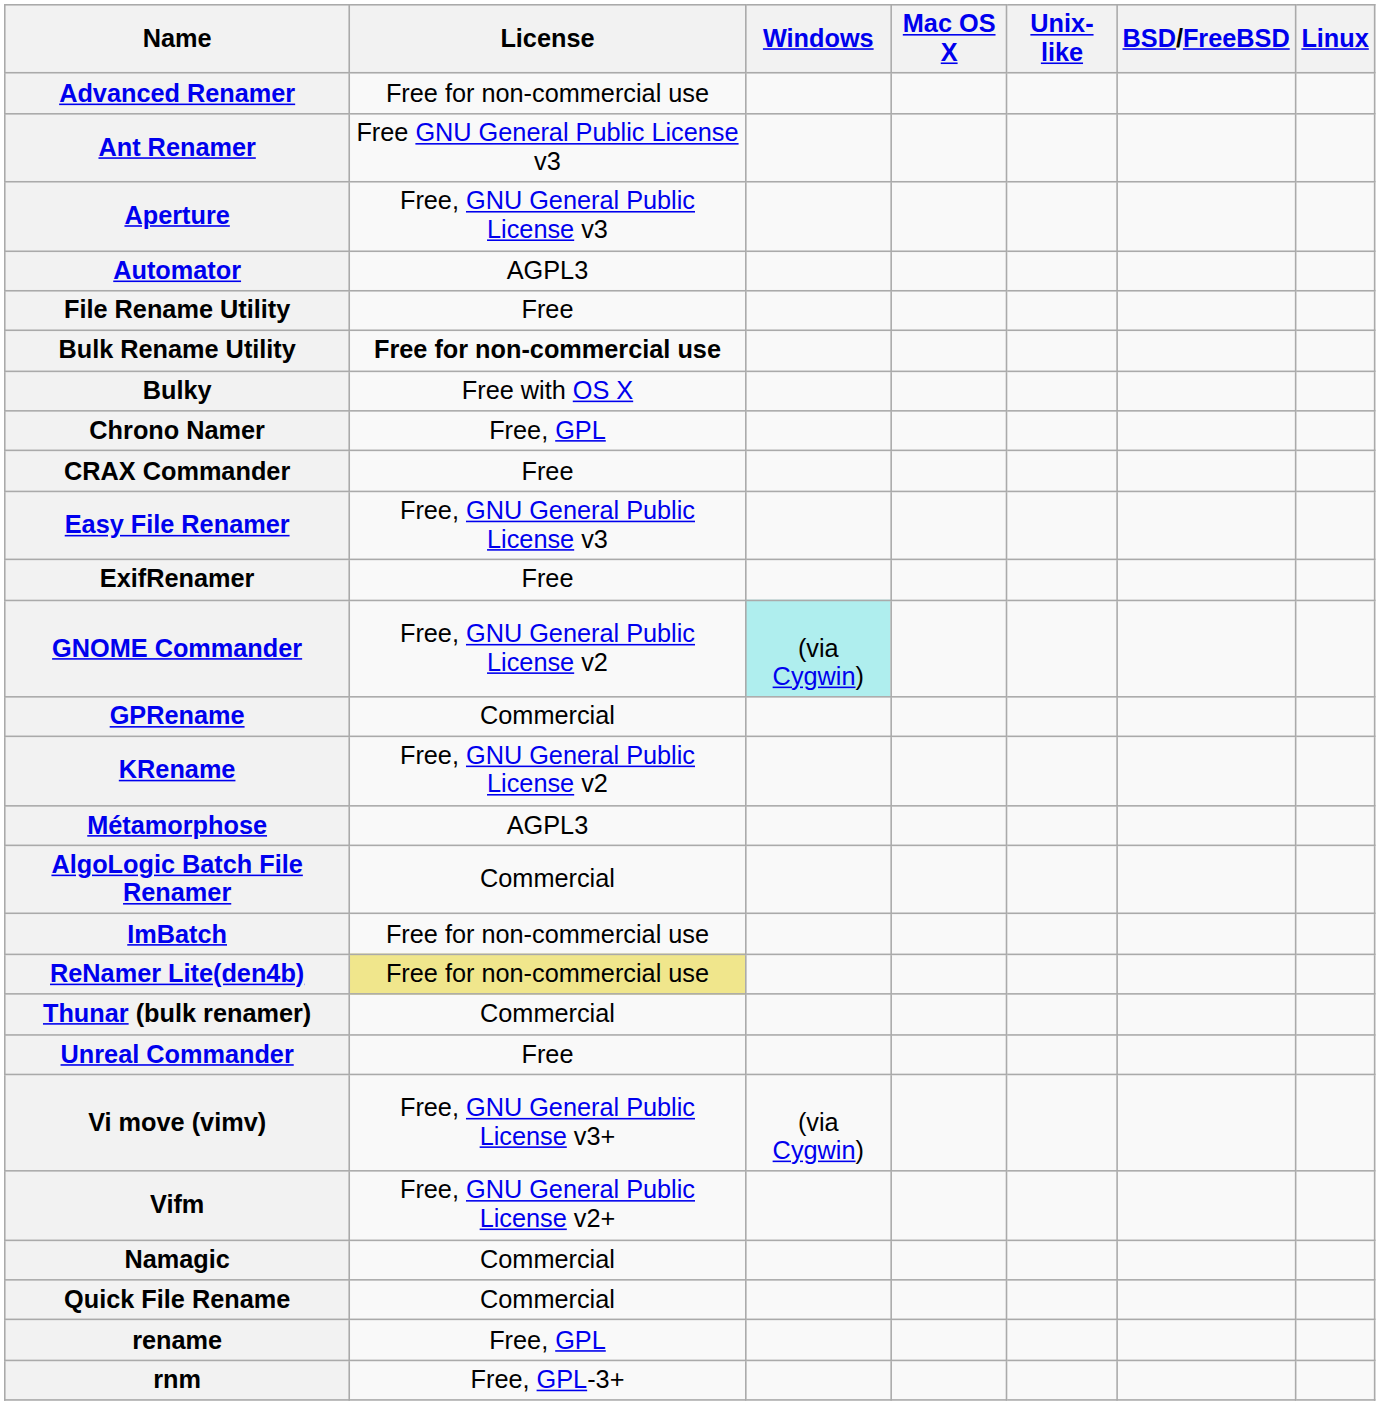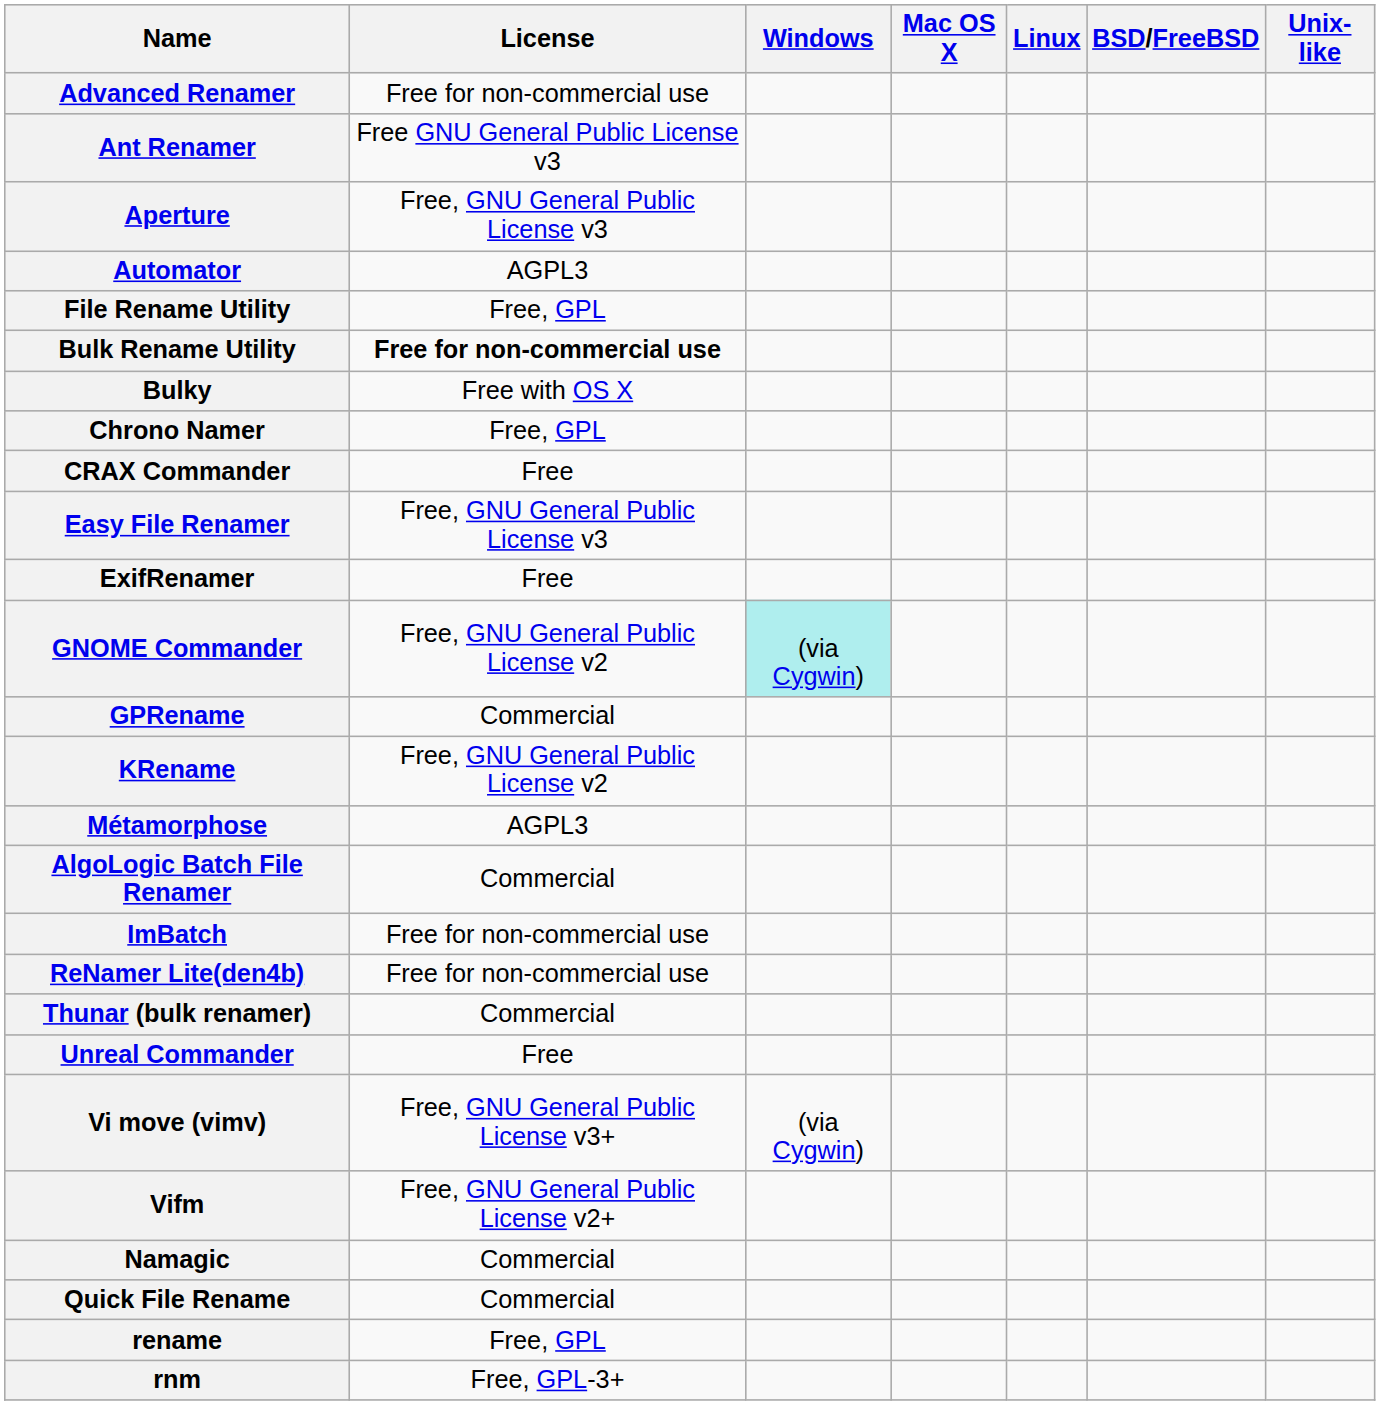 <table class="wikitable sortable" style="text-align: center; width: auto;">
 <tr>
 <th>Name</th>
 <th>License</th>
 <th><a href='#'>Windows</a></th>
 <th><a href='#'>Mac OS X</a></th>
+<th><a href='#'>Linux</a></th>
+<th><a href='#'>BSD</a>/<a href='#'>FreeBSD</a></th>
 <th><a href='#'>Unix-like</a></th>
-<th><a href='#'>BSD</a>/<a href='#'>FreeBSD</a></th>
-<th><a href='#'>Linux</a></th>
 </tr>
 <tr>
 <th><a href='#'>Advanced Renamer</a></th>
 <td>Free for non-commercial use</td>
 <td></td>
 <td></td>
 <td></td>
 <td></td>
 <td></td>
 </tr>
 <tr>
 <th><a href='#'>Ant Renamer</a></th>
 <td>Free <a href='#'>GNU General Public License</a> v3</td>
 <td></td>
 <td></td>
 <td></td>
 <td></td>
 <td></td>
 </tr>
 <tr>
 <th><a href='#'>Aperture</a></th>
 <td>Free, <a href='#'>GNU General Public License</a> v3</td>
 <td></td>
 <td></td>
 <td></td>
 <td></td>
 <td></td>
 </tr>
 <tr>
 <th><a href='#'>Automator</a></th>
 <td>AGPL3</td>
 <td></td>
 <td></td>
 <td></td>
 <td></td>
 <td></td>
 </tr>
 <tr>
 <th>File Rename Utility</th>
-<td>Free</td>
+<td>Free, <a href='#'>GPL</a></td>
 <td></td>
 <td></td>
 <td></td>
 <td></td>
 <td></td>
 </tr>
 <tr>
 <th>Bulk Rename Utility</th>
 <td><strong>Free for non-commercial use</strong></td>
 <td></td>
 <td></td>
 <td></td>
 <td></td>
 <td></td>
 </tr>
 <tr>
 <th>Bulky</th>
 <td>Free with <a href='#'>OS X</a></td>
 <td></td>
 <td></td>
 <td></td>
 <td></td>
 <td></td>
 </tr>
 <tr>
 <th>Chrono Namer</th>
 <td>Free, <a href='#'>GPL</a></td>
 <td></td>
 <td></td>
 <td></td>
 <td></td>
 <td></td>
 </tr>
 <tr>
 <th>CRAX Commander</th>
 <td>Free</td>
 <td></td>
 <td></td>
 <td></td>
 <td></td>
 <td></td>
 </tr>
 <tr>
 <th><a href='#'>Easy File Renamer</a></th>
 <td>Free, <a href='#'>GNU General Public License</a> v3</td>
 <td></td>
 <td></td>
 <td></td>
 <td></td>
 <td></td>
 </tr>
 <tr>
 <th>ExifRenamer</th>
 <td>Free</td>
 <td></td>
 <td></td>
 <td></td>
 <td></td>
 <td></td>
 </tr>
 <tr>
 <th><a href='#'>GNOME Commander</a></th>
 <td>Free, <a href='#'>GNU General Public License</a> v2</td>
 <td style="background: paleturquoise;"><br>(via <a href='#'>Cygwin</a>)</td>
 <td></td>
 <td></td>
 <td></td>
 <td></td>
 </tr>
 <tr>
 <th><a href='#'>GPRename</a></th>
 <td>Commercial</td>
 <td></td>
 <td></td>
 <td></td>
 <td></td>
 <td></td>
 </tr>
 <tr>
 <th><a href='#'>KRename</a></th>
 <td>Free, <a href='#'>GNU General Public License</a> v2</td>
 <td></td>
 <td></td>
 <td></td>
 <td></td>
 <td></td>
 </tr>
 <tr>
 <th><a href='#'>Métamorphose</a></th>
 <td>AGPL3</td>
 <td></td>
 <td></td>
 <td></td>
 <td></td>
 <td></td>
 </tr>
 <tr>
 <th><a href='#'>AlgoLogic Batch File Renamer</a></th>
 <td>Commercial</td>
 <td></td>
 <td></td>
 <td></td>
 <td></td>
 <td></td>
 </tr>
 <tr>
 <th><a href='#'>ImBatch</a></th>
 <td>Free for non-commercial use</td>
 <td></td>
 <td></td>
 <td></td>
 <td></td>
 <td></td>
 </tr>
 <tr>
 <th><a href='#'>ReNamer Lite(den4b)</a></th>
-<td style="background: khaki;">Free for non-commercial use</td>
+<td>Free for non-commercial use</td>
 <td></td>
 <td></td>
 <td></td>
 <td></td>
 <td></td>
 </tr>
 <tr>
 <th><a href='#'>Thunar</a> (bulk renamer)</th>
 <td>Commercial</td>
 <td></td>
 <td></td>
 <td></td>
 <td></td>
 <td></td>
 </tr>
 <tr>
 <th><a href='#'>Unreal Commander</a></th>
 <td>Free</td>
 <td></td>
 <td></td>
 <td></td>
 <td></td>
 <td></td>
 </tr>
 <tr>
 <th>Vi move (vimv)</th>
 <td>Free, <a href='#'>GNU General Public License</a> v3+</td>
 <td><br>(via <a href='#'>Cygwin</a>)</td>
 <td></td>
 <td></td>
 <td></td>
 <td></td>
 </tr>
 <tr>
 <th>Vifm</th>
 <td>Free, <a href='#'>GNU General Public License</a> v2+</td>
 <td></td>
 <td></td>
 <td></td>
 <td></td>
 <td></td>
 </tr>
 <tr>
 <th>Namagic</th>
 <td>Commercial</td>
 <td></td>
 <td></td>
 <td></td>
 <td></td>
 <td></td>
 </tr>
 <tr>
 <th>Quick File Rename</th>
 <td>Commercial</td>
 <td></td>
 <td></td>
 <td></td>
 <td></td>
 <td></td>
 </tr>
 <tr>
 <th>rename</th>
 <td>Free, <a href='#'>GPL</a></td>
 <td></td>
 <td></td>
 <td></td>
 <td></td>
 <td></td>
 </tr>
 <tr>
 <th>rnm</th>
 <td>Free, <a href='#'>GPL</a>-3+</td>
 <td></td>
 <td></td>
 <td></td>
 <td></td>
 <td></td>
 </tr>
 </table>
